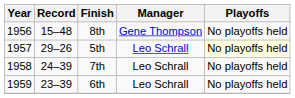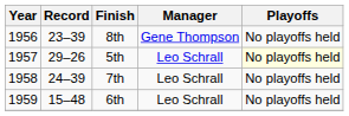 <table class="wikitable">
 <tr style="background: #F2F2F2;">
 <th>Year</th>
 <th>Record</th>
 <th>Finish</th>
 <th>Manager</th>
 <th>Playoffs</th>
 </tr>
 <tr align=center>
 <td>1956</td>
-<td>15–48</td>
+<td>23–39</td>
 <td>8th</td>
 <td><a href='#'>Gene Thompson</a></td>
 <td>No playoffs held</td>
 </tr>
 <tr align=center>
 <td>1957</td>
 <td>29–26</td>
 <td>5th</td>
 <td><a href='#'>Leo Schrall</a></td>
 <td style="background: lightyellow;">No playoffs held</td>
 </tr>
 <tr align=center>
 <td>1958</td>
 <td>24–39</td>
 <td>7th</td>
 <td>Leo Schrall</td>
 <td>No playoffs held</td>
 </tr>
 <tr align=center>
 <td>1959</td>
-<td>23–39</td>
+<td>15–48</td>
 <td>6th</td>
 <td>Leo Schrall</td>
 <td>No playoffs held</td>
 </tr>
 <tr align=center>
 </tr>
 </table>
